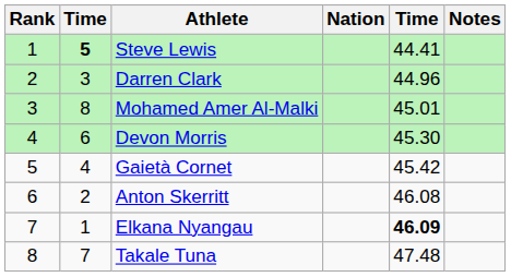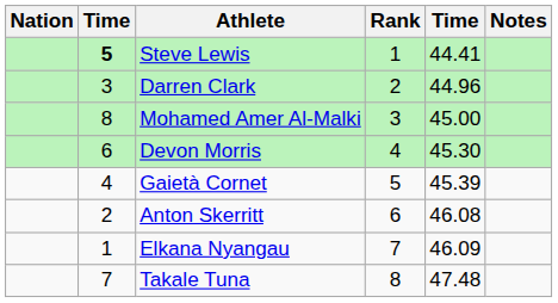 <table class="wikitable sortable" style="text-align:center">
 <tr>
-<th>Rank</th>
+<th>Nation</th>
 <th>Time</th>
 <th>Athlete</th>
-<th>Nation</th>
+<th>Rank</th>
 <th>Time</th>
 <th>Notes</th>
 </tr>
 <tr style="background:#bbf3bb;">
-<td>1</td>
+<td align=left></td>
 <td><strong>5</strong></td>
 <td align=left><a href='#'>Steve Lewis</a></td>
-<td align=left></td>
+<td>1</td>
 <td>44.41</td>
 <td></td>
 </tr>
 <tr style="background:#bbf3bb;">
-<td>2</td>
+<td align=left></td>
 <td>3</td>
 <td align=left><a href='#'>Darren Clark</a></td>
-<td align=left></td>
+<td>2</td>
 <td>44.96</td>
 <td></td>
 </tr>
 <tr style="background:#bbf3bb;">
-<td>3</td>
+<td align=left></td>
 <td>8</td>
 <td align=left><a href='#'>Mohamed Amer Al-Malki</a></td>
-<td align=left></td>
-<td>45.01</td>
+<td>3</td>
+<td>45.00</td>
 <td></td>
 </tr>
 <tr style="background:#bbf3bb;">
-<td>4</td>
+<td align=left></td>
 <td>6</td>
 <td align=left><a href='#'>Devon Morris</a></td>
-<td align=left></td>
+<td>4</td>
 <td>45.30</td>
 <td></td>
 </tr>
 <tr>
-<td>5</td>
+<td align=left></td>
 <td>4</td>
 <td align=left><a href='#'>Gaietà Cornet</a></td>
-<td align=left></td>
-<td>45.42</td>
+<td>5</td>
+<td>45.39</td>
 <td></td>
 </tr>
 <tr>
-<td>6</td>
+<td align=left></td>
 <td>2</td>
 <td align=left><a href='#'>Anton Skerritt</a></td>
-<td align=left></td>
+<td>6</td>
 <td>46.08</td>
 <td></td>
 </tr>
 <tr>
-<td>7</td>
+<td align=left></td>
 <td>1</td>
 <td align=left><a href='#'>Elkana Nyangau</a></td>
-<td align=left></td>
-<td><strong>46.09</strong></td>
+<td>7</td>
+<td>46.09</td>
 <td></td>
 </tr>
 <tr>
-<td>8</td>
+<td align=left></td>
 <td>7</td>
 <td align=left><a href='#'>Takale Tuna</a></td>
-<td align=left></td>
+<td>8</td>
 <td>47.48</td>
 <td></td>
 </tr>
 </table>
